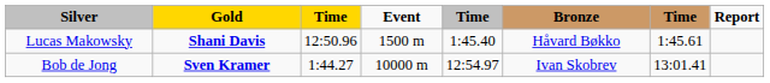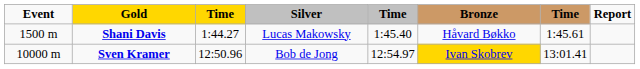 <table class="wikitable">
 <tr>
-<td width="150" bgcolor="silver" align="center"><strong>Silver</strong></td>
+<td width="80" align="center"><strong>Event</strong></td>
 <td width="150" bgcolor="gold" align="center"><strong>Gold</strong></td>
 <td width="50" bgcolor="gold" align="center"><strong>Time</strong></td>
-<td width="80" align="center"><strong>Event</strong></td>
+<td width="150" bgcolor="silver" align="center"><strong>Silver</strong></td>
 <td width="50" bgcolor="silver" align="center"><strong>Time</strong></td>
 <td width="150" bgcolor="#CC9966" align="center"><strong>Bronze</strong></td>
 <td width="50" bgcolor="#CC9966" align="center"><strong>Time</strong></td>
 <td width="50" align="center"><strong>Report</strong></td>
 </tr>
 <tr>
+<td align="center">1500 m</td>
+<td align="center"><strong><a href='#'>Shani Davis</a></strong><br><small></small></td>
+<td align="center">1:44.27</td>
 <td align="center"><a href='#'>Lucas Makowsky</a><br><small></small></td>
-<td align="center"><strong><a href='#'>Shani Davis</a></strong><br><small></small></td>
-<td align="center">12:50.96</td>
-<td align="center">1500 m</td>
 <td align="center">1:45.40</td>
 <td align="center"><a href='#'>Håvard Bøkko</a><br><small></small></td>
 <td align="center">1:45.61</td>
 <td align="center"></td>
 </tr>
 <tr>
+<td align="center">10000 m</td>
+<td align="center"><strong><a href='#'>Sven Kramer</a></strong><br><small></small></td>
+<td align="center">12:50.96</td>
 <td align="center"><a href='#'>Bob de Jong</a><br><small></small></td>
-<td align="center"><strong><a href='#'>Sven Kramer</a></strong><br><small></small></td>
-<td align="center">1:44.27</td>
-<td align="center">10000 m</td>
 <td align="center">12:54.97</td>
-<td align="center"><a href='#'>Ivan Skobrev</a><br><small></small></td>
+<td align="center" style="background: gold;"><a href='#'>Ivan Skobrev</a><br><small></small></td>
 <td align="center">13:01.41</td>
 <td align="center"></td>
 </tr>
 </table>
